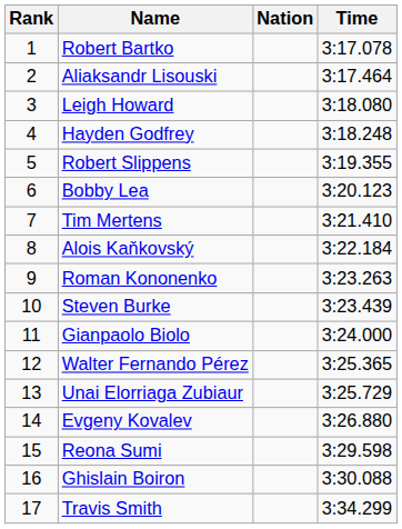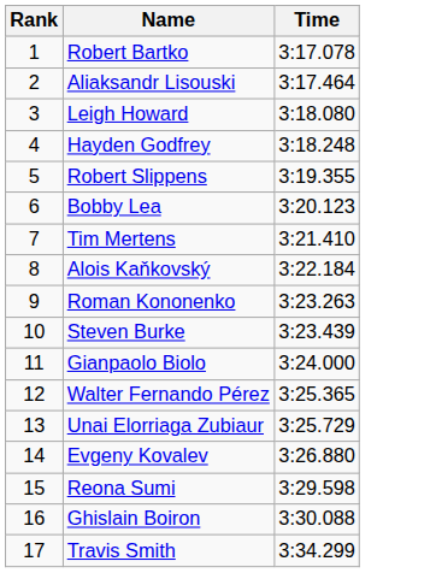 <table class=wikitable sortable style=text-align:center>
 <tr>
 <th>Rank</th>
 <th>Name</th>
-<th>Nation</th>
 <th>Time</th>
 </tr>
 <tr>
 <td>1</td>
 <td align=left><a href='#'>Robert Bartko</a></td>
-<td align=left></td>
 <td align=left>3:17.078</td>
 </tr>
 <tr>
 <td>2</td>
 <td align=left><a href='#'>Aliaksandr Lisouski</a></td>
-<td align=left></td>
 <td align=left>3:17.464</td>
 </tr>
 <tr>
 <td>3</td>
 <td align=left><a href='#'>Leigh Howard</a></td>
-<td align=left></td>
 <td align=left>3:18.080</td>
 </tr>
 <tr>
 <td>4</td>
 <td align=left><a href='#'>Hayden Godfrey</a></td>
-<td align=left></td>
 <td align=left>3:18.248</td>
 </tr>
 <tr>
 <td>5</td>
 <td align=left><a href='#'>Robert Slippens</a></td>
-<td align=left></td>
 <td align=left>3:19.355</td>
 </tr>
 <tr>
 <td>6</td>
 <td align=left><a href='#'>Bobby Lea</a></td>
-<td align=left></td>
 <td align=left>3:20.123</td>
 </tr>
 <tr>
 <td>7</td>
 <td align=left><a href='#'>Tim Mertens</a></td>
-<td align=left></td>
 <td align=left>3:21.410</td>
 </tr>
 <tr>
 <td>8</td>
 <td align=left><a href='#'>Alois Kaňkovský</a></td>
-<td align=left></td>
 <td align=left>3:22.184</td>
 </tr>
 <tr>
 <td>9</td>
 <td align=left><a href='#'>Roman Kononenko</a></td>
-<td align=left></td>
 <td align=left>3:23.263</td>
 </tr>
 <tr>
 <td>10</td>
 <td align=left><a href='#'>Steven Burke</a></td>
-<td align=left></td>
 <td align=left>3:23.439</td>
 </tr>
 <tr>
 <td>11</td>
 <td align=left><a href='#'>Gianpaolo Biolo</a></td>
-<td align=left></td>
 <td align=left>3:24.000</td>
 </tr>
 <tr>
 <td>12</td>
 <td align=left><a href='#'>Walter Fernando Pérez</a></td>
-<td align=left></td>
 <td align=left>3:25.365</td>
 </tr>
 <tr>
 <td>13</td>
 <td align=left><a href='#'>Unai Elorriaga Zubiaur</a></td>
-<td align=left></td>
 <td align=left>3:25.729</td>
 </tr>
 <tr>
 <td>14</td>
 <td align=left><a href='#'>Evgeny Kovalev</a></td>
-<td align=left></td>
 <td align=left>3:26.880</td>
 </tr>
 <tr>
 <td>15</td>
 <td align=left><a href='#'>Reona Sumi</a></td>
-<td align=left></td>
 <td align=left>3:29.598</td>
 </tr>
 <tr>
 <td>16</td>
 <td align=left><a href='#'>Ghislain Boiron</a></td>
-<td align=left></td>
 <td align=left>3:30.088</td>
 </tr>
 <tr>
 <td>17</td>
 <td align=left><a href='#'>Travis Smith</a></td>
-<td align=left></td>
 <td align=left>3:34.299</td>
 </tr>
 </table>
